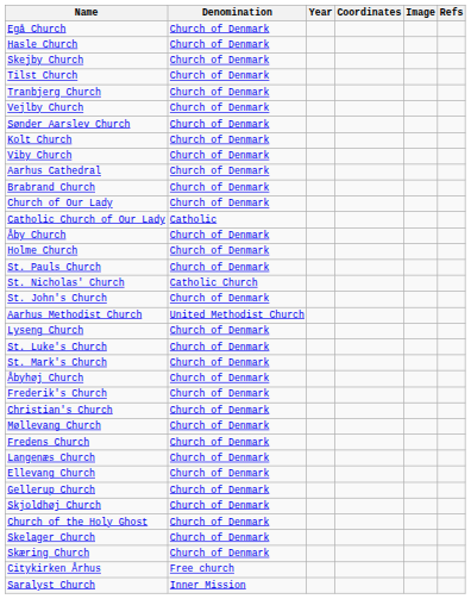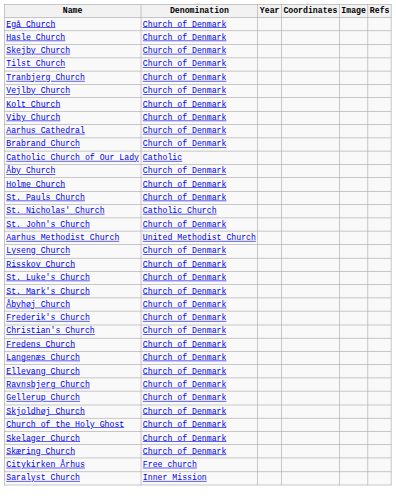 <table class="wikitable sortable">
 <tr>
 <th>Name</th>
 <th>Denomination</th>
 <th>Year</th>
 <th>Coordinates</th>
 <th>Image</th>
 <th>Refs</th>
 </tr>
 <tr>
 <td><a href='#'>Egå Church</a></td>
 <td><a href='#'>Church of Denmark</a></td>
 <td></td>
 <td></td>
 <td></td>
 <td></td>
 </tr>
 <tr>
 <td><a href='#'>Hasle Church</a></td>
 <td><a href='#'>Church of Denmark</a></td>
 <td></td>
 <td></td>
 <td></td>
 <td></td>
 </tr>
 <tr>
 <td><a href='#'>Skejby Church</a></td>
 <td><a href='#'>Church of Denmark</a></td>
 <td></td>
 <td></td>
 <td></td>
 <td></td>
 </tr>
 <tr>
 <td><a href='#'>Tilst Church</a></td>
 <td><a href='#'>Church of Denmark</a></td>
 <td></td>
 <td></td>
 <td></td>
 <td></td>
 </tr>
 <tr>
 <td><a href='#'>Tranbjerg Church</a></td>
 <td><a href='#'>Church of Denmark</a></td>
 <td></td>
 <td></td>
 <td></td>
 <td></td>
 </tr>
 <tr>
 <td><a href='#'>Vejlby Church</a></td>
 <td><a href='#'>Church of Denmark</a></td>
 <td></td>
 <td></td>
 <td></td>
 <td></td>
 </tr>
 <tr>
-<td><a href='#'>Sønder Aarslev Church</a></td>
-<td><a href='#'>Church of Denmark</a></td>
-<td></td>
-<td></td>
-<td></td>
-<td></td>
-</tr>
-<tr>
 <td><a href='#'>Kolt Church</a></td>
 <td><a href='#'>Church of Denmark</a></td>
 <td></td>
 <td></td>
 <td></td>
 <td></td>
 </tr>
 <tr>
 <td><a href='#'>Viby Church</a></td>
 <td><a href='#'>Church of Denmark</a></td>
 <td></td>
 <td></td>
 <td></td>
 <td></td>
 </tr>
 <tr>
 <td><a href='#'>Aarhus Cathedral</a></td>
 <td><a href='#'>Church of Denmark</a></td>
 <td></td>
 <td></td>
 <td></td>
 <td></td>
 </tr>
 <tr>
 <td><a href='#'>Brabrand Church</a></td>
-<td><a href='#'>Church of Denmark</a></td>
-<td></td>
-<td></td>
-<td></td>
-<td></td>
-</tr>
-<tr>
-<td><a href='#'>Church of Our Lady</a></td>
 <td><a href='#'>Church of Denmark</a></td>
 <td></td>
 <td></td>
 <td></td>
 <td></td>
 </tr>
 <tr>
 <td><a href='#'>Catholic Church of Our Lady</a></td>
 <td><a href='#'>Catholic</a></td>
 <td></td>
 <td></td>
 <td></td>
 <td></td>
 </tr>
 <tr>
 <td><a href='#'>Åby Church</a></td>
 <td><a href='#'>Church of Denmark</a></td>
 <td></td>
 <td></td>
 <td></td>
 <td></td>
 </tr>
 <tr>
 <td><a href='#'>Holme Church</a></td>
 <td><a href='#'>Church of Denmark</a></td>
 <td></td>
 <td></td>
 <td></td>
 <td></td>
 </tr>
 <tr>
 <td><a href='#'>St. Pauls Church</a></td>
 <td><a href='#'>Church of Denmark</a></td>
 <td></td>
 <td></td>
 <td></td>
 <td></td>
 </tr>
 <tr>
 <td><a href='#'>St. Nicholas' Church</a></td>
 <td><a href='#'>Catholic Church</a></td>
 <td></td>
 <td></td>
 <td></td>
 <td></td>
 </tr>
 <tr>
 <td><a href='#'>St. John's Church</a></td>
 <td><a href='#'>Church of Denmark</a></td>
 <td></td>
 <td></td>
 <td></td>
 <td></td>
 </tr>
 <tr>
 <td><a href='#'>Aarhus Methodist Church</a></td>
 <td><a href='#'>United Methodist Church</a></td>
 <td></td>
 <td></td>
 <td></td>
 <td></td>
 </tr>
 <tr>
 <td><a href='#'>Lyseng Church</a></td>
 <td><a href='#'>Church of Denmark</a></td>
 <td></td>
 <td></td>
 <td></td>
 <td></td>
 </tr>
 <tr>
+<td><a href='#'>Risskov Church</a></td>
+<td><a href='#'>Church of Denmark</a></td>
+<td></td>
+<td></td>
+<td></td>
+<td></td>
+</tr>
+<tr>
 <td><a href='#'>St. Luke's Church</a></td>
 <td><a href='#'>Church of Denmark</a></td>
 <td></td>
 <td></td>
 <td></td>
 <td></td>
 </tr>
 <tr>
 <td><a href='#'>St. Mark's Church</a></td>
 <td><a href='#'>Church of Denmark</a></td>
 <td></td>
 <td></td>
 <td></td>
 <td></td>
 </tr>
 <tr>
 <td><a href='#'>Åbyhøj Church</a></td>
 <td><a href='#'>Church of Denmark</a></td>
 <td></td>
 <td></td>
 <td></td>
 <td></td>
 </tr>
 <tr>
 <td><a href='#'>Frederik's Church</a></td>
 <td><a href='#'>Church of Denmark</a></td>
 <td></td>
 <td></td>
 <td></td>
 <td></td>
 </tr>
 <tr>
 <td><a href='#'>Christian's Church</a></td>
 <td><a href='#'>Church of Denmark</a></td>
 <td></td>
 <td></td>
 <td></td>
 <td></td>
 </tr>
 <tr>
-<td><a href='#'>Møllevang Church</a></td>
-<td><a href='#'>Church of Denmark</a></td>
-<td></td>
-<td></td>
-<td></td>
-<td></td>
-</tr>
-<tr>
 <td><a href='#'>Fredens Church</a></td>
 <td><a href='#'>Church of Denmark</a></td>
 <td></td>
 <td></td>
 <td></td>
 <td></td>
 </tr>
 <tr>
 <td><a href='#'>Langenæs Church</a></td>
 <td><a href='#'>Church of Denmark</a></td>
 <td></td>
 <td></td>
 <td></td>
 <td></td>
 </tr>
 <tr>
 <td><a href='#'>Ellevang Church</a></td>
+<td><a href='#'>Church of Denmark</a></td>
+<td></td>
+<td></td>
+<td></td>
+<td></td>
+</tr>
+<tr>
+<td><a href='#'>Ravnsbjerg Church</a></td>
 <td><a href='#'>Church of Denmark</a></td>
 <td></td>
 <td></td>
 <td></td>
 <td></td>
 </tr>
 <tr>
 <td><a href='#'>Gellerup Church</a></td>
 <td><a href='#'>Church of Denmark</a></td>
 <td></td>
 <td></td>
 <td></td>
 <td></td>
 </tr>
 <tr>
 <td><a href='#'>Skjoldhøj Church</a></td>
 <td><a href='#'>Church of Denmark</a></td>
 <td></td>
 <td></td>
 <td></td>
 <td></td>
 </tr>
 <tr>
 <td><a href='#'>Church of the Holy Ghost</a></td>
 <td><a href='#'>Church of Denmark</a></td>
 <td></td>
 <td></td>
 <td></td>
 <td></td>
 </tr>
 <tr>
 <td><a href='#'>Skelager Church</a></td>
 <td><a href='#'>Church of Denmark</a></td>
 <td></td>
 <td></td>
 <td></td>
 <td></td>
 </tr>
 <tr>
 <td><a href='#'>Skæring Church</a></td>
 <td><a href='#'>Church of Denmark</a></td>
 <td></td>
 <td></td>
 <td></td>
 <td></td>
 </tr>
 <tr>
 <td><a href='#'>Citykirken Århus</a></td>
 <td><a href='#'>Free church</a></td>
 <td></td>
 <td></td>
 <td></td>
 <td></td>
 </tr>
 <tr>
 <td><a href='#'>Saralyst Church</a></td>
 <td><a href='#'>Inner Mission</a></td>
 <td></td>
 <td></td>
 <td></td>
 <td></td>
 </tr>
 </table>
